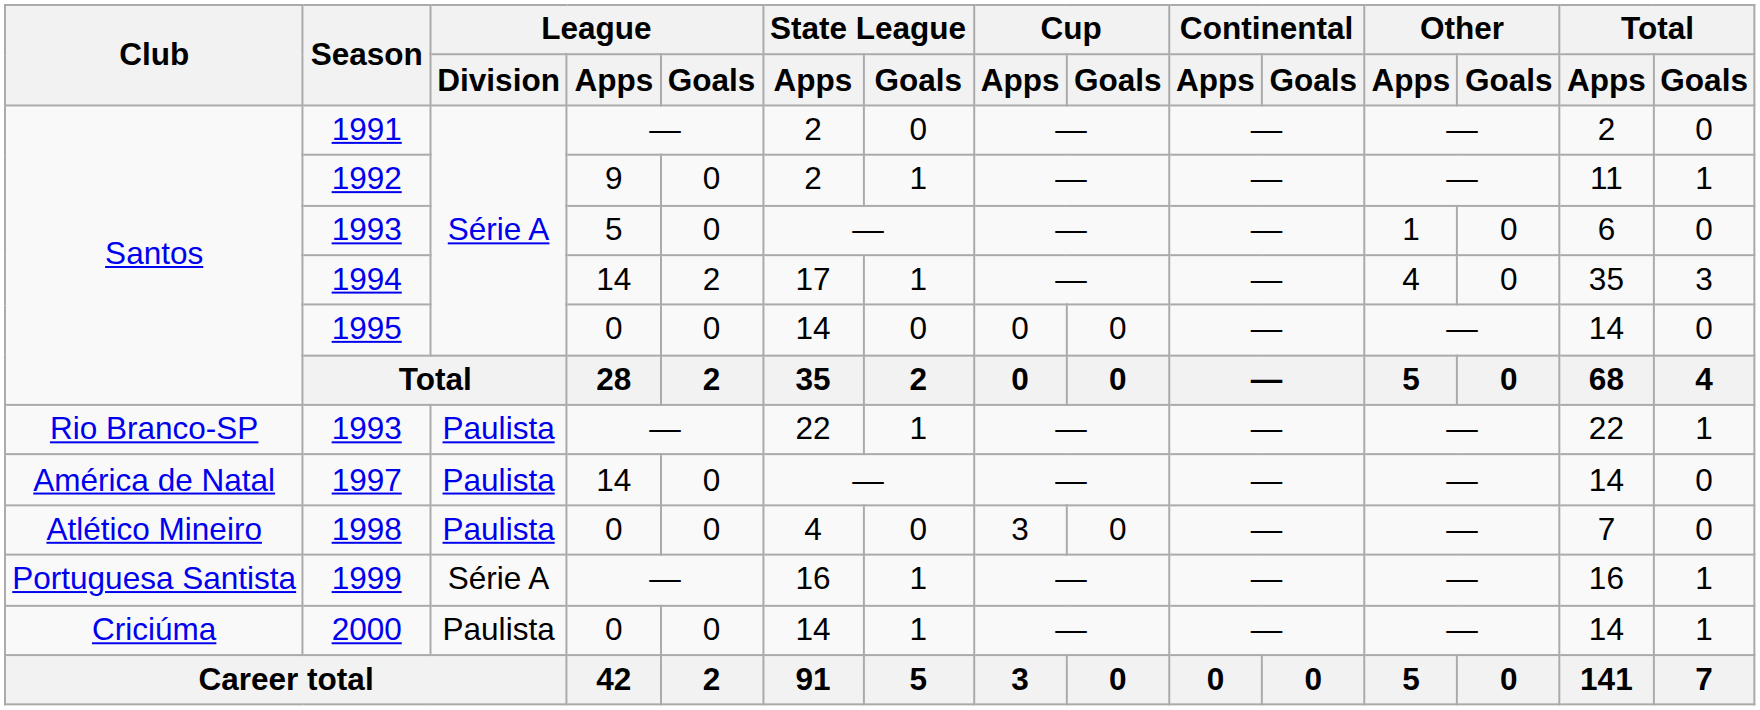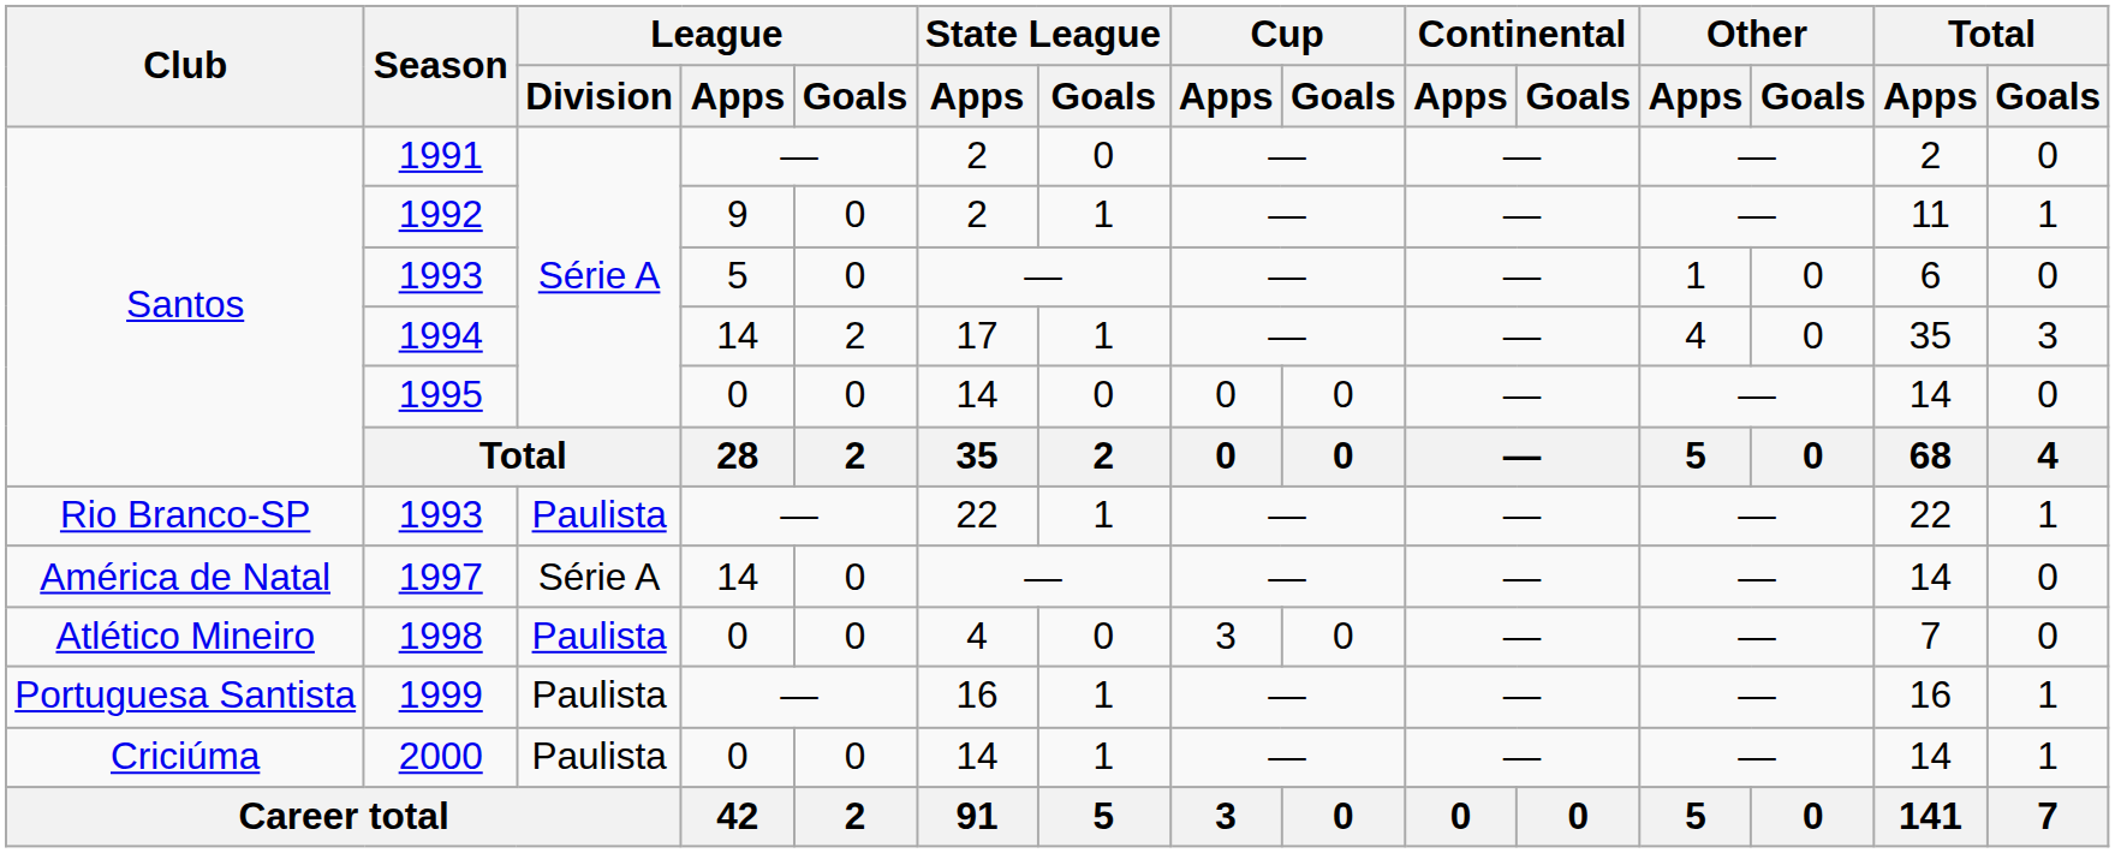 <table class="wikitable" style="text-align: center;">
 <tr>
 <th rowspan="2">Club</th>
 <th rowspan="2">Season</th>
 <th colspan="3">League</th>
 <th colspan="2">State League</th>
 <th colspan="2">Cup</th>
 <th colspan="2">Continental</th>
 <th colspan="2">Other</th>
 <th colspan="2">Total</th>
 </tr>
 <tr>
 <th>Division</th>
 <th>Apps</th>
 <th>Goals</th>
 <th>Apps</th>
 <th>Goals</th>
 <th>Apps</th>
 <th>Goals</th>
 <th>Apps</th>
 <th>Goals</th>
 <th>Apps</th>
 <th>Goals</th>
 <th>Apps</th>
 <th>Goals</th>
 </tr>
 <tr>
 <td rowspan="6" valign="center"><a href='#'>Santos</a></td>
 <td><a href='#'>1991</a></td>
 <td rowspan="5"><a href='#'>Série A</a></td>
 <td colspan="2">—</td>
 <td>2</td>
 <td>0</td>
 <td colspan="2">—</td>
 <td colspan="2">—</td>
 <td colspan="2">—</td>
 <td>2</td>
 <td>0</td>
 </tr>
 <tr>
 <td><a href='#'>1992</a></td>
 <td>9</td>
 <td>0</td>
 <td>2</td>
 <td>1</td>
 <td colspan="2">—</td>
 <td colspan="2">—</td>
 <td colspan="2">—</td>
 <td>11</td>
 <td>1</td>
 </tr>
 <tr>
 <td><a href='#'>1993</a></td>
 <td>5</td>
 <td>0</td>
 <td colspan="2">—</td>
 <td colspan="2">—</td>
 <td colspan="2">—</td>
 <td>1</td>
 <td>0</td>
 <td>6</td>
 <td>0</td>
 </tr>
 <tr>
 <td><a href='#'>1994</a></td>
 <td>14</td>
 <td>2</td>
 <td>17</td>
 <td>1</td>
 <td colspan="2">—</td>
 <td colspan="2">—</td>
 <td>4</td>
 <td>0</td>
 <td>35</td>
 <td>3</td>
 </tr>
 <tr>
 <td><a href='#'>1995</a></td>
 <td>0</td>
 <td>0</td>
 <td>14</td>
 <td>0</td>
 <td>0</td>
 <td>0</td>
 <td colspan="2">—</td>
 <td colspan="2">—</td>
 <td>14</td>
 <td>0</td>
 </tr>
 <tr>
 <th colspan="2">Total</th>
 <th>28</th>
 <th>2</th>
 <th>35</th>
 <th>2</th>
 <th>0</th>
 <th>0</th>
 <th colspan="2">—</th>
 <th>5</th>
 <th>0</th>
 <th>68</th>
 <th>4</th>
 </tr>
 <tr>
 <td valign="center"><a href='#'>Rio Branco-SP</a></td>
 <td><a href='#'>1993</a></td>
 <td><a href='#'>Paulista</a></td>
 <td colspan="2">—</td>
 <td>22</td>
 <td>1</td>
 <td colspan="2">—</td>
 <td colspan="2">—</td>
 <td colspan="2">—</td>
 <td>22</td>
 <td>1</td>
 </tr>
 <tr>
 <td valign="center"><a href='#'>América de Natal</a></td>
 <td><a href='#'>1997</a></td>
-<td><a href='#'>Paulista</a></td>
+<td>Série A</td>
 <td>14</td>
 <td>0</td>
 <td colspan="2">—</td>
 <td colspan="2">—</td>
 <td colspan="2">—</td>
 <td colspan="2">—</td>
 <td>14</td>
 <td>0</td>
 </tr>
 <tr>
 <td valign="center"><a href='#'>Atlético Mineiro</a></td>
 <td><a href='#'>1998</a></td>
 <td><a href='#'>Paulista</a></td>
 <td>0</td>
 <td>0</td>
 <td>4</td>
 <td>0</td>
 <td>3</td>
 <td>0</td>
 <td colspan="2">—</td>
 <td colspan="2">—</td>
 <td>7</td>
 <td>0</td>
 </tr>
 <tr>
 <td valign="center"><a href='#'>Portuguesa Santista</a></td>
 <td><a href='#'>1999</a></td>
-<td>Série A</td>
+<td>Paulista</td>
 <td colspan="2">—</td>
 <td>16</td>
 <td>1</td>
 <td colspan="2">—</td>
 <td colspan="2">—</td>
 <td colspan="2">—</td>
 <td>16</td>
 <td>1</td>
 </tr>
 <tr>
 <td valign="center"><a href='#'>Criciúma</a></td>
 <td><a href='#'>2000</a></td>
 <td>Paulista</td>
 <td>0</td>
 <td>0</td>
 <td>14</td>
 <td>1</td>
 <td colspan="2">—</td>
 <td colspan="2">—</td>
 <td colspan="2">—</td>
 <td>14</td>
 <td>1</td>
 </tr>
 <tr>
 <th colspan="3"><strong>Career total</strong></th>
 <th>42</th>
 <th>2</th>
 <th>91</th>
 <th>5</th>
 <th>3</th>
 <th>0</th>
 <th>0</th>
 <th>0</th>
 <th>5</th>
 <th>0</th>
 <th>141</th>
 <th>7</th>
 </tr>
 </table>
